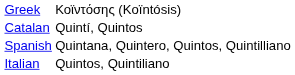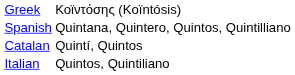 <table>
 <tr>
 <td><a href='#'>Greek</a></td>
 <td>Κοϊντόσης (Koïntósis)</td>
 </tr>
 <tr>
+<td><a href='#'>Spanish</a></td>
+<td>Quintana, Quintero, Quintos, Quintilliano</td>
+</tr>
+<tr>
 <td><a href='#'>Catalan</a></td>
 <td>Quintí, Quintos</td>
-</tr>
-<tr>
-<td><a href='#'>Spanish</a></td>
-<td>Quintana, Quintero, Quintos, Quintilliano</td>
 </tr>
 <tr>
 <td><a href='#'>Italian</a></td>
 <td>Quintos, Quintiliano</td>
 </tr>
 </table>
